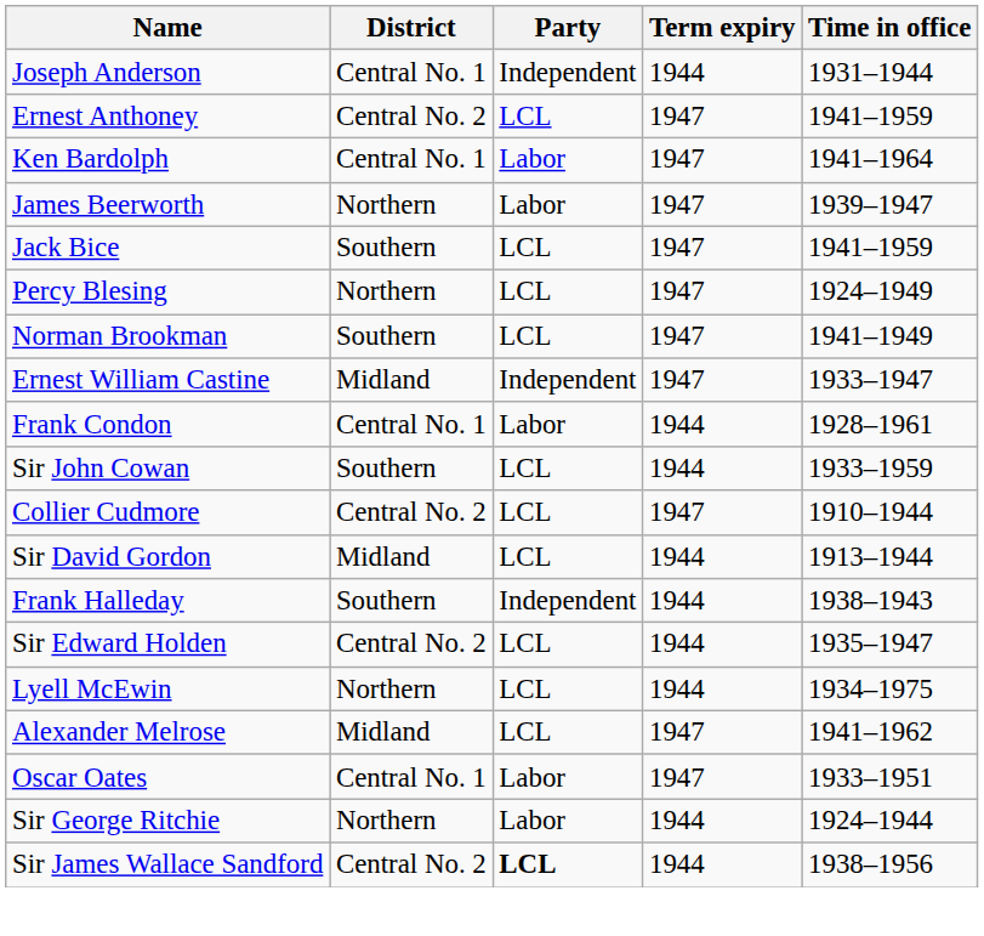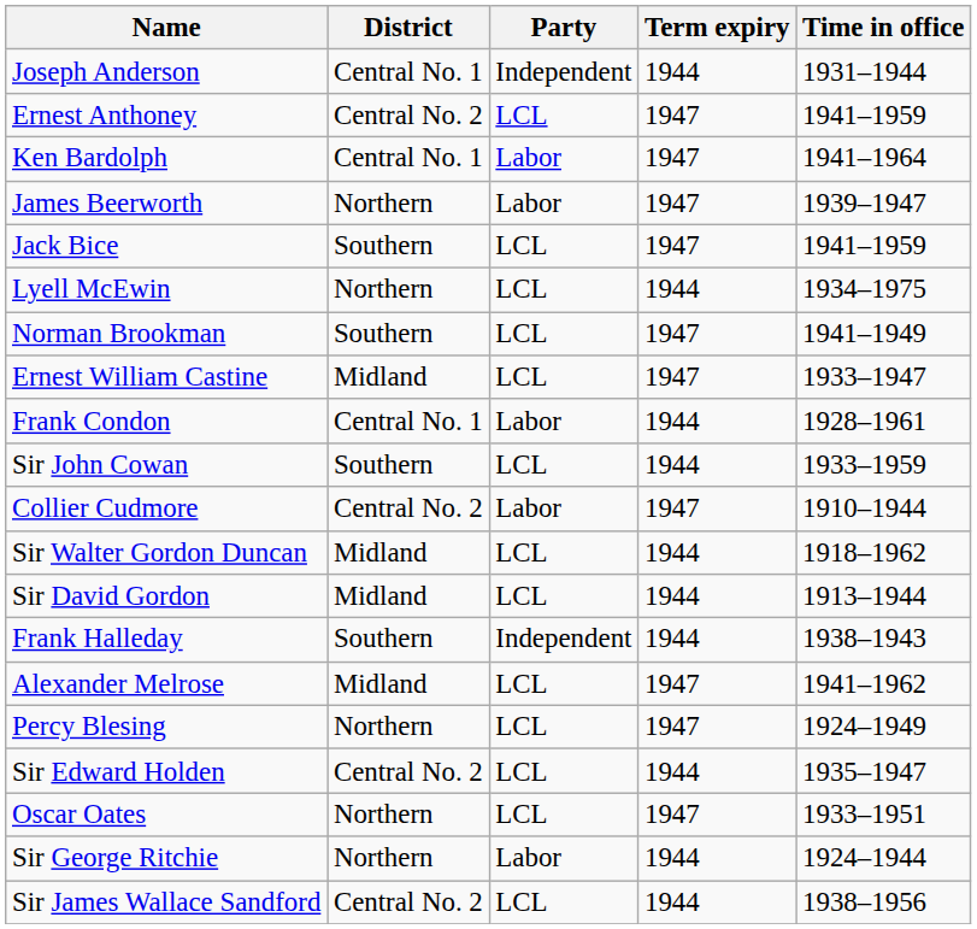 <table class="wikitable sortable">
 <tr>
 <th>Name</th>
 <th>District</th>
 <th>Party</th>
 <th>Term expiry</th>
 <th>Time in office</th>
 </tr>
 <tr>
 <td><a href='#'>Joseph Anderson</a></td>
 <td>Central No. 1</td>
 <td>Independent</td>
 <td>1944</td>
 <td>1931–1944</td>
 </tr>
 <tr>
 <td><a href='#'>Ernest Anthoney</a></td>
 <td>Central No. 2</td>
 <td><a href='#'>LCL</a></td>
 <td>1947</td>
 <td>1941–1959</td>
 </tr>
 <tr>
 <td><a href='#'>Ken Bardolph</a></td>
 <td>Central No. 1</td>
 <td><a href='#'>Labor</a></td>
 <td>1947</td>
 <td>1941–1964</td>
 </tr>
 <tr>
 <td><a href='#'>James Beerworth</a></td>
 <td>Northern</td>
 <td>Labor</td>
 <td>1947</td>
 <td>1939–1947</td>
 </tr>
 <tr>
 <td><a href='#'>Jack Bice</a></td>
 <td>Southern</td>
 <td>LCL</td>
 <td>1947</td>
 <td>1941–1959</td>
 </tr>
 <tr>
-<td><a href='#'>Percy Blesing</a></td>
+<td><a href='#'>Lyell McEwin</a></td>
 <td>Northern</td>
 <td>LCL</td>
-<td>1947</td>
-<td>1924–1949</td>
+<td>1944</td>
+<td>1934–1975</td>
 </tr>
 <tr>
 <td><a href='#'>Norman Brookman</a></td>
 <td>Southern</td>
 <td>LCL</td>
 <td>1947</td>
 <td>1941–1949</td>
 </tr>
 <tr>
 <td><a href='#'>Ernest William Castine</a></td>
 <td>Midland</td>
-<td>Independent</td>
+<td>LCL</td>
 <td>1947</td>
 <td>1933–1947</td>
 </tr>
 <tr>
 <td><a href='#'>Frank Condon</a></td>
 <td>Central No. 1</td>
 <td>Labor</td>
 <td>1944</td>
 <td>1928–1961</td>
 </tr>
 <tr>
 <td>Sir <a href='#'>John Cowan</a></td>
 <td>Southern</td>
 <td>LCL</td>
 <td>1944</td>
 <td>1933–1959</td>
 </tr>
 <tr>
 <td><a href='#'>Collier Cudmore</a></td>
 <td>Central No. 2</td>
-<td>LCL</td>
+<td>Labor</td>
 <td>1947</td>
 <td>1910–1944</td>
+</tr>
+<tr>
+<td>Sir <a href='#'>Walter Gordon Duncan</a></td>
+<td>Midland</td>
+<td>LCL</td>
+<td>1944</td>
+<td>1918–1962</td>
 </tr>
 <tr>
 <td>Sir <a href='#'>David Gordon</a></td>
 <td>Midland</td>
 <td>LCL</td>
 <td>1944</td>
 <td>1913–1944</td>
 </tr>
 <tr>
 <td><a href='#'>Frank Halleday</a> </td>
 <td>Southern</td>
 <td>Independent</td>
 <td>1944</td>
 <td>1938–1943</td>
 </tr>
 <tr>
+<td><a href='#'>Alexander Melrose</a></td>
+<td>Midland</td>
+<td>LCL</td>
+<td>1947</td>
+<td>1941–1962</td>
+</tr>
+<tr>
+<td><a href='#'>Percy Blesing</a></td>
+<td>Northern</td>
+<td>LCL</td>
+<td>1947</td>
+<td>1924–1949</td>
+</tr>
+<tr>
 <td>Sir <a href='#'>Edward Holden</a></td>
 <td>Central No. 2</td>
 <td>LCL</td>
 <td>1944</td>
 <td>1935–1947</td>
 </tr>
 <tr>
-<td><a href='#'>Lyell McEwin</a></td>
+<td><a href='#'>Oscar Oates</a></td>
 <td>Northern</td>
 <td>LCL</td>
-<td>1944</td>
-<td>1934–1975</td>
-</tr>
-<tr>
-<td><a href='#'>Alexander Melrose</a></td>
-<td>Midland</td>
-<td>LCL</td>
-<td>1947</td>
-<td>1941–1962</td>
-</tr>
-<tr>
-<td><a href='#'>Oscar Oates</a></td>
-<td>Central No. 1</td>
-<td>Labor</td>
 <td>1947</td>
 <td>1933–1951</td>
 </tr>
 <tr>
 <td>Sir <a href='#'>George Ritchie</a></td>
 <td>Northern</td>
 <td>Labor</td>
 <td>1944</td>
 <td>1924–1944</td>
 </tr>
 <tr>
 <td>Sir <a href='#'>James Wallace Sandford</a></td>
 <td>Central No. 2</td>
-<td><strong>LCL</strong></td>
+<td>LCL</td>
 <td>1944</td>
 <td>1938–1956</td>
 </tr>
 </table>
